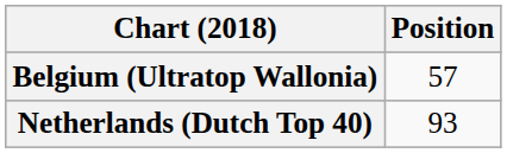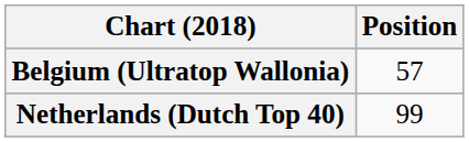 <table class="wikitable plainrowheaders" style="text-align:center">
 <tr>
 <th>Chart (2018)</th>
 <th>Position</th>
 </tr>
 <tr>
 <th scope="row">Belgium (Ultratop Wallonia)</th>
 <td>57</td>
 </tr>
 <tr>
 <th scope="row">Netherlands (Dutch Top 40)</th>
-<td>93</td>
+<td>99</td>
 </tr>
 </table>
